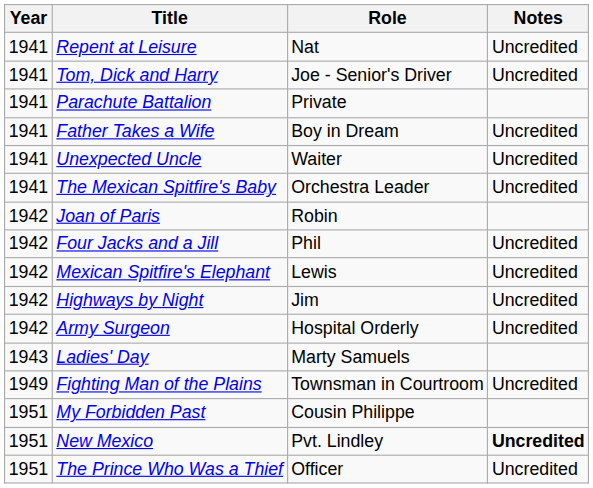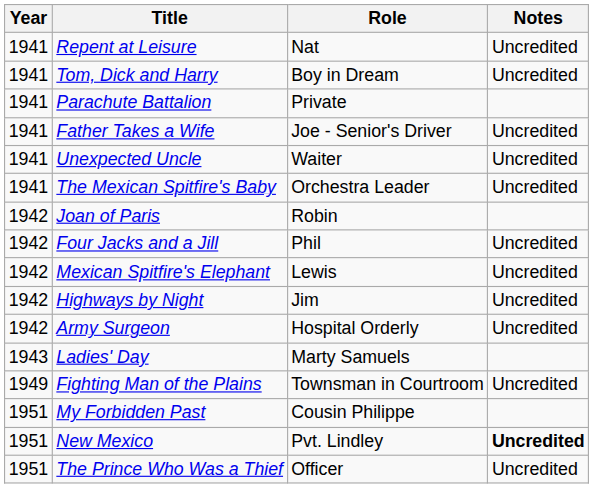 <table class="wikitable sortable">
 <tr>
 <th>Year</th>
 <th>Title</th>
 <th>Role</th>
 <th>Notes</th>
 </tr>
 <tr>
 <td>1941</td>
 <td><em><a href='#'>Repent at Leisure</a></em></td>
 <td>Nat</td>
 <td>Uncredited</td>
 </tr>
 <tr>
 <td>1941</td>
 <td><em><a href='#'>Tom, Dick and Harry</a></em></td>
-<td>Joe - Senior's Driver</td>
+<td>Boy in Dream</td>
 <td>Uncredited</td>
 </tr>
 <tr>
 <td>1941</td>
 <td><em><a href='#'>Parachute Battalion</a></em></td>
 <td>Private</td>
 <td></td>
 </tr>
 <tr>
 <td>1941</td>
 <td><em><a href='#'>Father Takes a Wife</a></em></td>
-<td>Boy in Dream</td>
+<td>Joe - Senior's Driver</td>
 <td>Uncredited</td>
 </tr>
 <tr>
 <td>1941</td>
 <td><em><a href='#'>Unexpected Uncle</a></em></td>
 <td>Waiter</td>
 <td>Uncredited</td>
 </tr>
 <tr>
 <td>1941</td>
 <td><em><a href='#'>The Mexican Spitfire's Baby</a></em></td>
 <td>Orchestra Leader</td>
 <td>Uncredited</td>
 </tr>
 <tr>
 <td>1942</td>
 <td><em><a href='#'>Joan of Paris</a></em></td>
 <td>Robin</td>
 <td></td>
 </tr>
 <tr>
 <td>1942</td>
 <td><em><a href='#'>Four Jacks and a Jill</a></em></td>
 <td>Phil</td>
 <td>Uncredited</td>
 </tr>
 <tr>
 <td>1942</td>
 <td><em><a href='#'>Mexican Spitfire's Elephant</a></em></td>
 <td>Lewis</td>
 <td>Uncredited</td>
 </tr>
 <tr>
 <td>1942</td>
 <td><em><a href='#'>Highways by Night</a></em></td>
 <td>Jim</td>
 <td>Uncredited</td>
 </tr>
 <tr>
 <td>1942</td>
 <td><em><a href='#'>Army Surgeon</a></em></td>
 <td>Hospital Orderly</td>
 <td>Uncredited</td>
 </tr>
 <tr>
 <td>1943</td>
 <td><em><a href='#'>Ladies' Day</a></em></td>
 <td>Marty Samuels</td>
 <td></td>
 </tr>
 <tr>
 <td>1949</td>
 <td><em><a href='#'>Fighting Man of the Plains</a></em></td>
 <td>Townsman in Courtroom</td>
 <td>Uncredited</td>
 </tr>
 <tr>
 <td>1951</td>
 <td><em><a href='#'>My Forbidden Past</a></em></td>
 <td>Cousin Philippe</td>
 <td></td>
 </tr>
 <tr>
 <td>1951</td>
 <td><em><a href='#'>New Mexico</a></em></td>
 <td>Pvt. Lindley</td>
 <td><strong>Uncredited</strong></td>
 </tr>
 <tr>
 <td>1951</td>
 <td><em><a href='#'>The Prince Who Was a Thief</a></em></td>
 <td>Officer</td>
 <td>Uncredited</td>
 </tr>
 </table>
